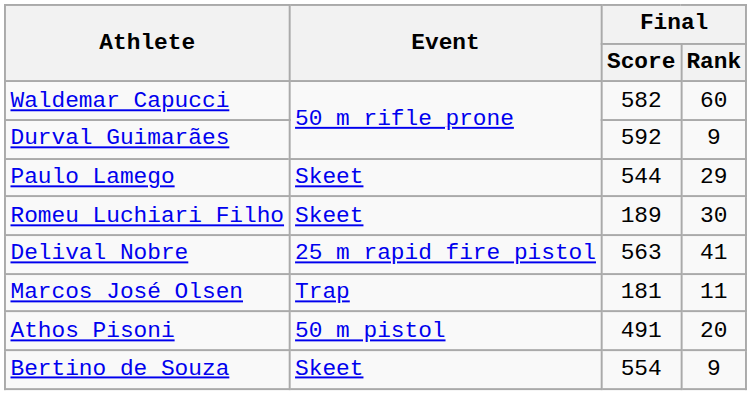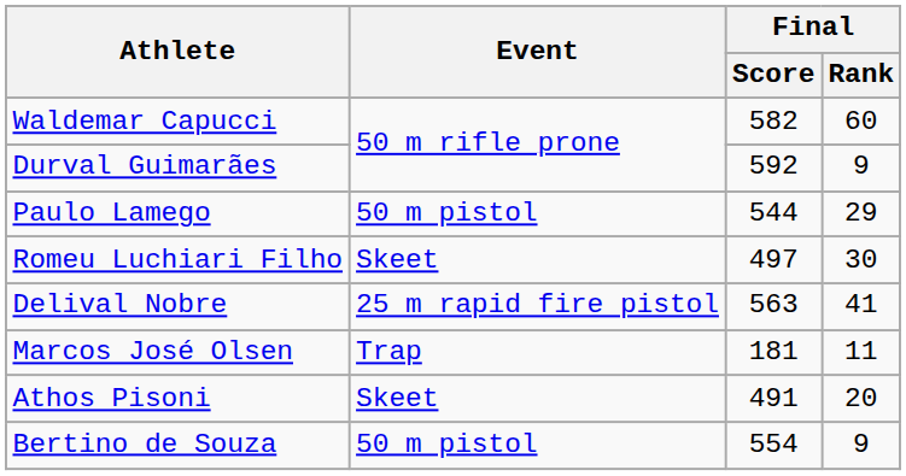 <table class="wikitable" style="font-size:90%">
 <tr>
 <th rowspan="2">Athlete</th>
 <th rowspan="2">Event</th>
 <th colspan="2">Final</th>
 </tr>
 <tr>
 <th>Score</th>
 <th>Rank</th>
 </tr>
 <tr>
 <td rowspan=1><a href='#'>Waldemar Capucci</a></td>
 <td rowspan=2><a href='#'>50 m rifle prone</a></td>
 <td style="text-align:center;">582</td>
 <td style="text-align:center;">60</td>
 </tr>
 <tr>
 <td rowspan=1><a href='#'>Durval Guimarães</a></td>
 <td style="text-align:center;">592</td>
 <td style="text-align:center;">9</td>
 </tr>
 <tr>
 <td rowspan=1><a href='#'>Paulo Lamego</a></td>
-<td rowspan=1><a href='#'>Skeet</a></td>
+<td><a href='#'>50 m pistol</a></td>
 <td style="text-align:center;">544</td>
 <td style="text-align:center;">29</td>
 </tr>
 <tr>
 <td rowspan=1><a href='#'>Romeu Luchiari Filho</a></td>
 <td rowspan=1><a href='#'>Skeet</a></td>
-<td style="text-align:center;">189</td>
+<td style="text-align:center;">497</td>
 <td style="text-align:center;">30</td>
 </tr>
 <tr>
 <td rowspan=1><a href='#'>Delival Nobre</a></td>
 <td><a href='#'>25 m rapid fire pistol</a></td>
 <td style="text-align:center;">563</td>
 <td style="text-align:center;">41</td>
 </tr>
 <tr>
 <td rowspan=1><a href='#'>Marcos José Olsen</a></td>
 <td rowspan=1><a href='#'>Trap</a></td>
 <td style="text-align:center;">181</td>
 <td style="text-align:center;">11</td>
 </tr>
 <tr>
 <td rowspan=1><a href='#'>Athos Pisoni</a></td>
-<td><a href='#'>50 m pistol</a></td>
+<td rowspan=1><a href='#'>Skeet</a></td>
 <td style="text-align:center;">491</td>
 <td style="text-align:center;">20</td>
 </tr>
 <tr>
 <td rowspan=1><a href='#'>Bertino de Souza</a></td>
-<td rowspan=1><a href='#'>Skeet</a></td>
+<td><a href='#'>50 m pistol</a></td>
 <td style="text-align:center;">554</td>
 <td style="text-align:center;">9</td>
 </tr>
 </table>
